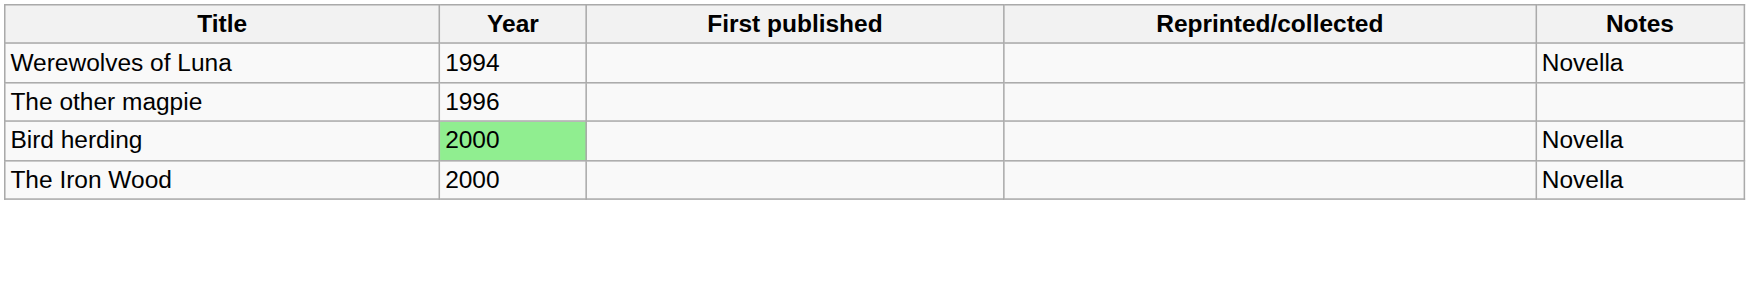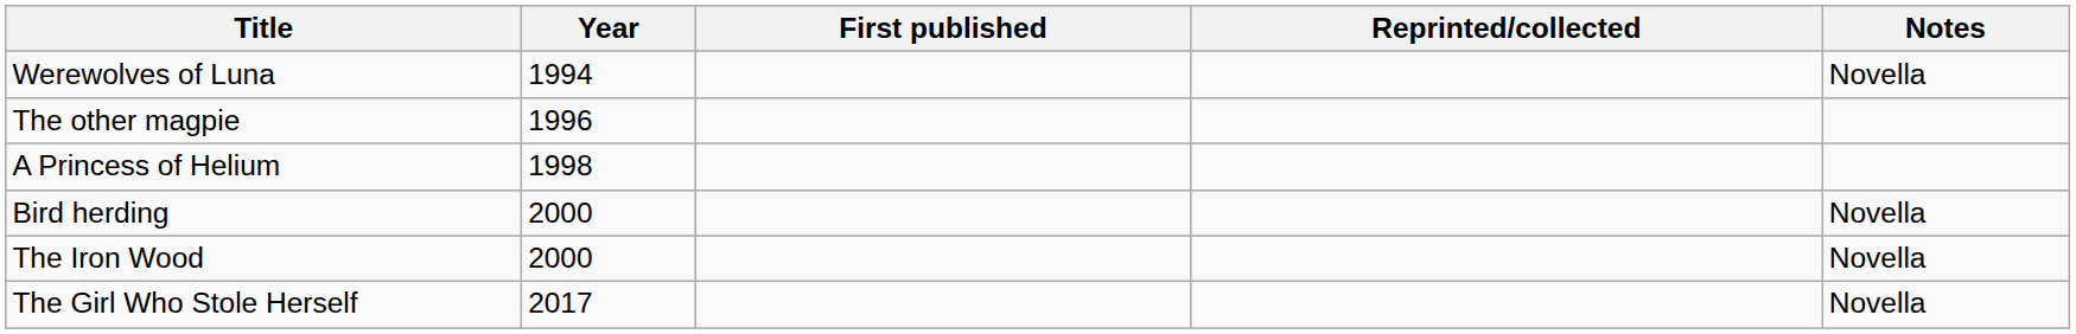 <table class='wikitable sortable' width='90%'>
 <tr>
 <th width=25%>Title</th>
 <th>Year</th>
 <th>First published</th>
 <th>Reprinted/collected</th>
 <th>Notes</th>
 </tr>
 <tr>
 <td>Werewolves of Luna</td>
 <td>1994</td>
 <td></td>
 <td></td>
 <td>Novella</td>
 </tr>
 <tr>
 <td data-sort-value="other magpie">The other magpie</td>
 <td>1996</td>
 <td></td>
 <td></td>
 </tr>
 <tr>
+<td>A Princess of Helium</td>
+<td>1998</td>
+<td></td>
+<td></td>
+<td></td>
+</tr>
+<tr>
 <td>Bird herding</td>
-<td style="background: lightgreen;">2000</td>
+<td>2000</td>
 <td></td>
 <td></td>
 <td>Novella</td>
 </tr>
 <tr>
 <td>The Iron Wood</td>
 <td>2000</td>
 <td></td>
 <td></td>
 <td>Novella</td>
 </tr>
+<tr>
+<td>The Girl Who Stole Herself</td>
+<td>2017</td>
+<td></td>
+<td></td>
+<td>Novella</td>
+</tr>
 </table>
